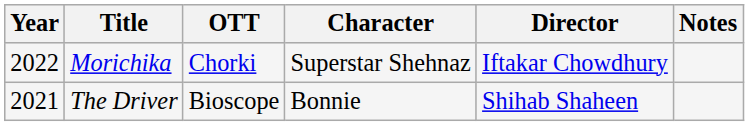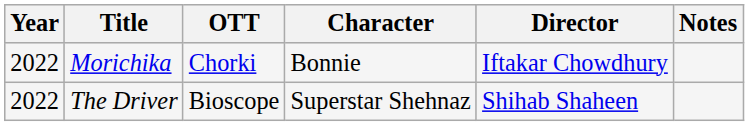 <table class="wikitable sortable" style="background:#F5F5F5;">
 <tr>
 <th>Year</th>
 <th>Title</th>
 <th>OTT</th>
 <th>Character</th>
 <th>Director</th>
 <th>Notes</th>
 </tr>
 <tr>
 <td>2022</td>
 <td><em><a href='#'>Morichika</a></em></td>
 <td><a href='#'>Chorki</a></td>
-<td>Superstar Shehnaz</td>
+<td>Bonnie</td>
 <td><a href='#'>Iftakar Chowdhury</a></td>
 <td></td>
 </tr>
 <tr>
-<td>2021</td>
+<td>2022</td>
 <td><em>The Driver</em></td>
 <td>Bioscope</td>
-<td>Bonnie</td>
+<td>Superstar Shehnaz</td>
 <td><a href='#'>Shihab Shaheen</a></td>
 <td></td>
 </tr>
 </table>
